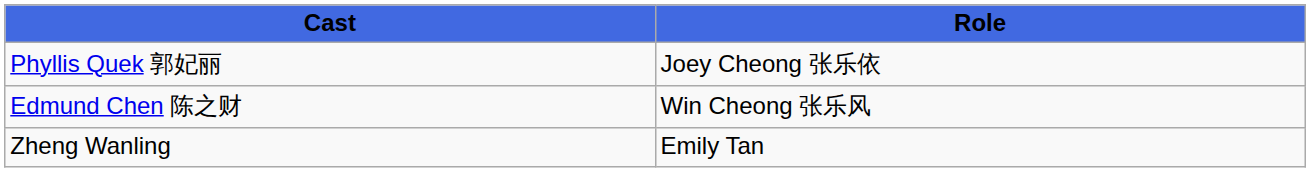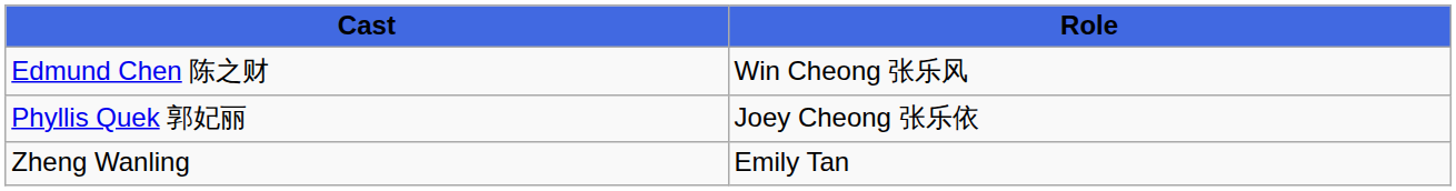 <table class="wikitable">
 <tr>
 <th style="background:RoyalBlue; width:17%">Cast</th>
 <th style="background:RoyalBlue; width:17%">Role</th>
 </tr>
 <tr>
+<td><a href='#'>Edmund Chen</a> 陈之财</td>
+<td>Win Cheong 张乐风</td>
+</tr>
+<tr>
 <td><a href='#'>Phyllis Quek</a> 郭妃丽</td>
 <td>Joey Cheong 张乐依</td>
-</tr>
-<tr>
-<td><a href='#'>Edmund Chen</a> 陈之财</td>
-<td>Win Cheong 张乐风</td>
 </tr>
 <tr>
 <td>Zheng Wanling</td>
 <td>Emily Tan</td>
 </tr>
 </table>
